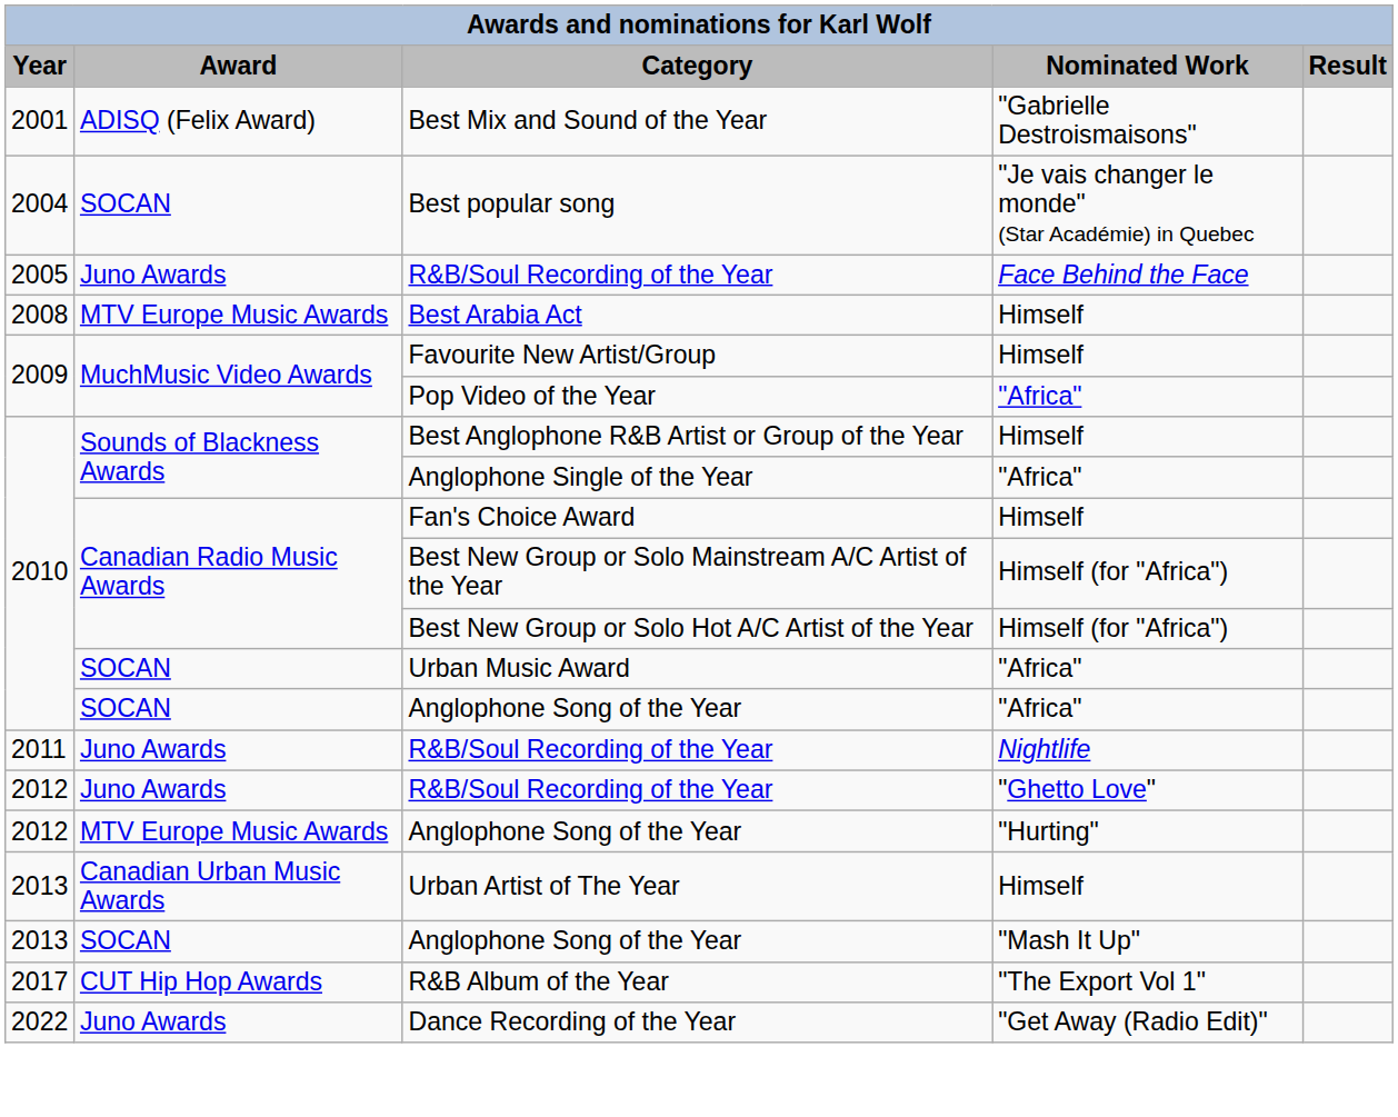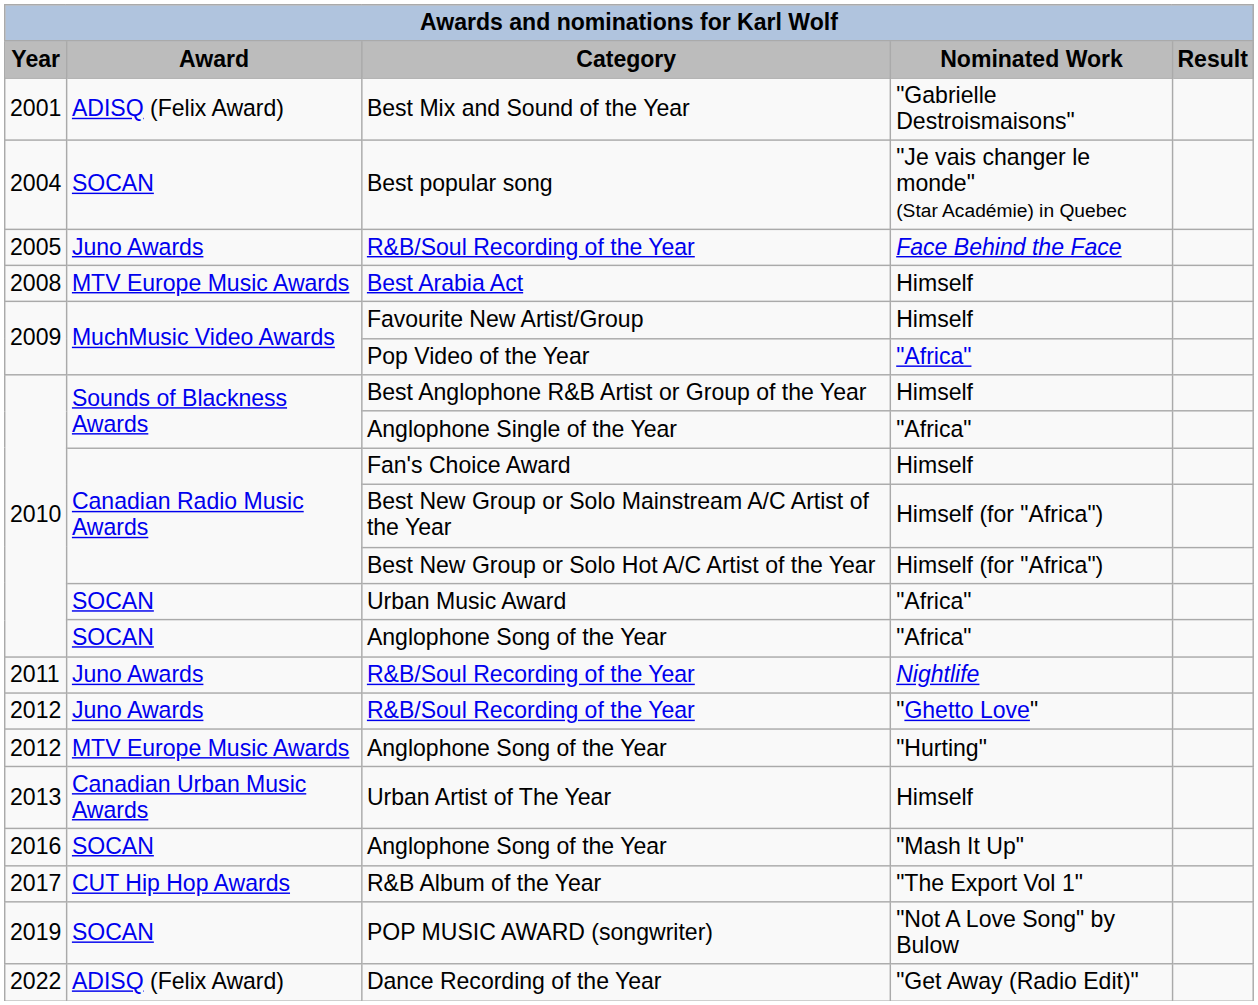 <table class="wikitable">
 <tr style="background:#ccc; text-align:center;">
 <th colspan="5" style="background: LightSteelBlue;">Awards and nominations for Karl Wolf</th>
 </tr>
 <tr style="background:#ccc; text-align:center;">
 <th style="background:#bcbcbc;">Year</th>
 <th style="background:#bcbcbc;">Award</th>
 <th style="background:#bcbcbc;">Category</th>
 <th style="background:#bcbcbc;">Nominated Work</th>
 <th style="background:#bcbcbc;">Result</th>
 </tr>
 <tr>
 <td>2001</td>
 <td><a href='#'>ADISQ</a> (Felix Award)</td>
 <td>Best Mix and Sound of the Year</td>
 <td>"Gabrielle Destroismaisons"</td>
 <td></td>
 </tr>
 <tr>
 <td>2004</td>
 <td><a href='#'>SOCAN</a></td>
 <td>Best popular song</td>
 <td>"Je vais changer le monde" <br> <small>(Star Académie) in Quebec</small></td>
 <td></td>
 </tr>
 <tr>
 <td>2005</td>
 <td><a href='#'>Juno Awards</a></td>
 <td><a href='#'>R&B/Soul Recording of the Year</a></td>
 <td><em><a href='#'>Face Behind the Face</a></em></td>
 <td></td>
 </tr>
 <tr>
 <td>2008</td>
 <td><a href='#'>MTV Europe Music Awards</a></td>
 <td><a href='#'>Best Arabia Act</a></td>
 <td>Himself</td>
 <td></td>
 </tr>
 <tr>
 <td rowspan=2>2009</td>
 <td rowspan=2><a href='#'>MuchMusic Video Awards</a></td>
 <td>Favourite New Artist/Group</td>
 <td>Himself</td>
 <td></td>
 </tr>
 <tr>
 <td>Pop Video of the Year</td>
 <td><a href='#'>"Africa"</a></td>
 <td></td>
 </tr>
 <tr>
 <td rowspan=7>2010</td>
 <td rowspan=2><a href='#'>Sounds of Blackness Awards</a></td>
 <td>Best Anglophone R&B Artist or Group of the Year</td>
 <td>Himself</td>
 <td></td>
 </tr>
 <tr>
 <td>Anglophone Single of the Year</td>
 <td>"Africa"</td>
 <td></td>
 </tr>
 <tr>
 <td rowspan=3><a href='#'>Canadian Radio Music Awards</a></td>
 <td>Fan's Choice Award</td>
 <td>Himself</td>
 <td></td>
 </tr>
 <tr>
 <td>Best New Group or Solo Mainstream A/C Artist of the Year</td>
 <td>Himself (for "Africa")</td>
 <td></td>
 </tr>
 <tr>
 <td>Best New Group or Solo Hot A/C Artist of the Year</td>
 <td>Himself (for "Africa")</td>
 <td></td>
 </tr>
 <tr>
 <td><a href='#'>SOCAN</a></td>
 <td>Urban Music Award</td>
 <td>"Africa"</td>
 <td></td>
 </tr>
 <tr>
 <td><a href='#'>SOCAN</a></td>
 <td>Anglophone Song of the Year</td>
 <td>"Africa"</td>
 <td></td>
 </tr>
 <tr>
 <td>2011</td>
 <td><a href='#'>Juno Awards</a></td>
 <td><a href='#'>R&B/Soul Recording of the Year</a></td>
 <td><em><a href='#'>Nightlife</a></em></td>
 <td></td>
 </tr>
 <tr>
 <td>2012</td>
 <td><a href='#'>Juno Awards</a></td>
 <td><a href='#'>R&B/Soul Recording of the Year</a></td>
 <td>"<a href='#'>Ghetto Love</a>"</td>
 <td></td>
 </tr>
 <tr>
 <td>2012</td>
 <td><a href='#'>MTV Europe Music Awards</a></td>
 <td>Anglophone Song of the Year</td>
 <td>"Hurting"</td>
 <td></td>
 </tr>
 <tr>
 <td>2013</td>
 <td><a href='#'>Canadian Urban Music Awards</a></td>
 <td>Urban Artist of The Year</td>
 <td>Himself</td>
 <td></td>
 </tr>
 <tr>
-<td>2013</td>
+<td>2016</td>
 <td><a href='#'>SOCAN</a></td>
 <td>Anglophone Song of the Year</td>
 <td>"Mash It Up"</td>
 <td></td>
 </tr>
 <tr>
 <td>2017</td>
 <td><a href='#'>CUT Hip Hop Awards</a></td>
 <td>R&B Album of the Year</td>
 <td>"The Export Vol 1"</td>
 <td></td>
 </tr>
 <tr>
+<td>2019</td>
+<td><a href='#'>SOCAN</a></td>
+<td>POP MUSIC AWARD (songwriter)</td>
+<td>"Not A Love Song" by Bulow</td>
+<td></td>
+</tr>
+<tr>
 <td>2022</td>
-<td><a href='#'>Juno Awards</a></td>
+<td><a href='#'>ADISQ</a> (Felix Award)</td>
 <td>Dance Recording of the Year</td>
 <td>"Get Away (Radio Edit)"</td>
 <td></td>
 </tr>
 </table>
